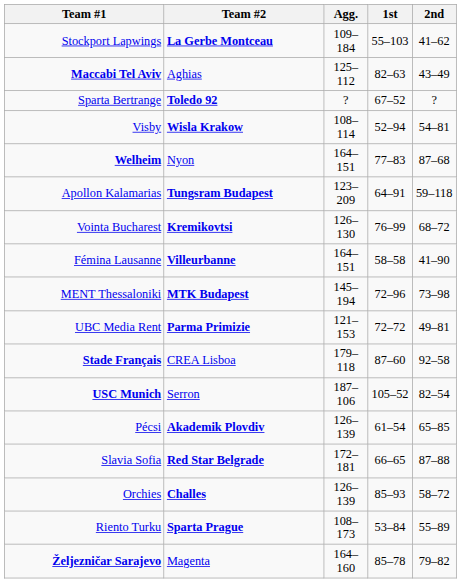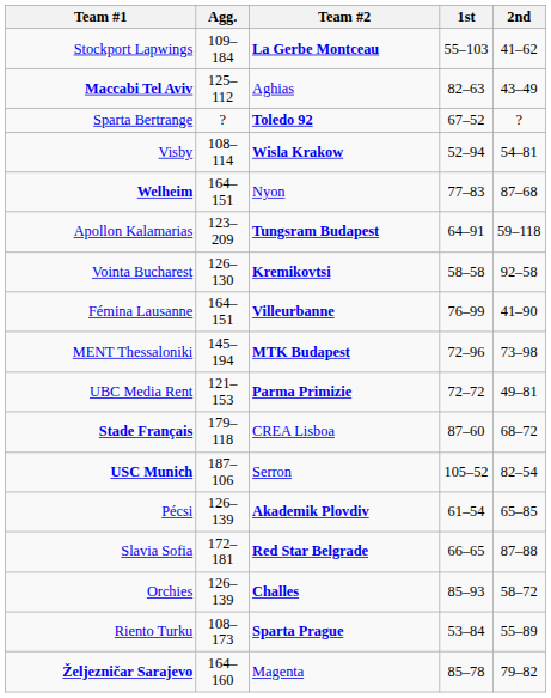 <table class=wikitable style="text-align:center">
 <tr>
 <th width=200>Team #1</th>
+<th width=50>Agg.</th>
 <th width=200>Team #2</th>
-<th width=50>Agg.</th>
 <th width=50>1st</th>
 <th width=50>2nd</th>
 </tr>
 <tr>
 <td align=right><a href='#'>Stockport Lapwings</a> </td>
+<td>109–184</td>
 <td align=left> <strong><a href='#'>La Gerbe Montceau</a></strong></td>
-<td>109–184</td>
 <td align=center>55–103</td>
 <td align=center>41–62</td>
 </tr>
 <tr>
 <td align=right><strong><a href='#'>Maccabi Tel Aviv</a></strong> </td>
+<td>125–112</td>
 <td align=left> <a href='#'>Aghias</a></td>
-<td>125–112</td>
 <td align=center>82–63</td>
 <td align=center>43–49</td>
 </tr>
 <tr>
 <td align=right><a href='#'>Sparta Bertrange</a> </td>
+<td>?</td>
 <td align=left> <strong><a href='#'>Toledo 92</a></strong></td>
-<td>?</td>
 <td align=center>67–52</td>
 <td align=center>?</td>
 </tr>
 <tr>
 <td align=right><a href='#'>Visby</a> </td>
+<td>108–114</td>
 <td align=left> <strong><a href='#'>Wisla Krakow</a></strong></td>
-<td>108–114</td>
 <td align=center>52–94</td>
 <td align=center>54–81</td>
 </tr>
 <tr>
 <td align=right><strong><a href='#'>Welheim</a></strong> </td>
+<td>164–151</td>
 <td align=left> <a href='#'>Nyon</a></td>
-<td>164–151</td>
 <td align=center>77–83</td>
 <td align=center>87–68</td>
 </tr>
 <tr>
 <td align=right><a href='#'>Apollon Kalamarias</a> </td>
+<td>123–209</td>
 <td align=left> <strong><a href='#'>Tungsram Budapest</a></strong></td>
-<td>123–209</td>
 <td align=center>64–91</td>
 <td align=center>59–118</td>
 </tr>
 <tr>
 <td align=right><a href='#'>Vointa Bucharest</a> </td>
+<td>126–130</td>
 <td align=left> <strong><a href='#'>Kremikovtsi</a></strong></td>
-<td>126–130</td>
-<td align=center>76–99</td>
-<td align=center>68–72</td>
+<td align=center>58–58</td>
+<td align=center>92–58</td>
 </tr>
 <tr>
 <td align=right><a href='#'>Fémina Lausanne</a> </td>
+<td>164–151</td>
 <td align=left> <strong><a href='#'>Villeurbanne</a></strong></td>
-<td>164–151</td>
-<td align=center>58–58</td>
+<td align=center>76–99</td>
 <td align=center>41–90</td>
 </tr>
 <tr>
 <td align=right><a href='#'>MENT Thessaloniki</a> </td>
+<td>145–194</td>
 <td align=left> <strong><a href='#'>MTK Budapest</a></strong></td>
-<td>145–194</td>
 <td align=center>72–96</td>
 <td align=center>73–98</td>
 </tr>
 <tr>
 <td align=right><a href='#'>UBC Media Rent</a> </td>
+<td>121–153</td>
 <td align=left> <strong><a href='#'>Parma Primizie</a></strong></td>
-<td>121–153</td>
 <td align=center>72–72</td>
 <td align=center>49–81</td>
 </tr>
 <tr>
 <td align=right><strong><a href='#'>Stade Français</a></strong> </td>
+<td>179–118</td>
 <td align=left> <a href='#'>CREA Lisboa</a></td>
-<td>179–118</td>
 <td align=center>87–60</td>
-<td align=center>92–58</td>
+<td align=center>68–72</td>
 </tr>
 <tr>
 <td align=right><strong><a href='#'>USC Munich</a></strong> </td>
+<td>187–106</td>
 <td align=left> <a href='#'>Serron</a></td>
-<td>187–106</td>
 <td align=center>105–52</td>
 <td align=center>82–54</td>
 </tr>
 <tr>
 <td align=right><a href='#'>Pécsi</a> </td>
+<td>126–139</td>
 <td align=left> <strong><a href='#'>Akademik Plovdiv</a></strong></td>
-<td>126–139</td>
 <td align=center>61–54</td>
 <td align=center>65–85</td>
 </tr>
 <tr>
 <td align=right><a href='#'>Slavia Sofia</a> </td>
+<td>172–181</td>
 <td align=left> <strong><a href='#'>Red Star Belgrade</a></strong></td>
-<td>172–181</td>
 <td align=center>66–65</td>
 <td align=center>87–88</td>
 </tr>
 <tr>
 <td align=right><a href='#'>Orchies</a> </td>
+<td>126–139</td>
 <td align=left> <strong><a href='#'>Challes</a></strong></td>
-<td>126–139</td>
 <td align=center>85–93</td>
 <td align=center>58–72</td>
 </tr>
 <tr>
 <td align=right><a href='#'>Riento Turku</a> </td>
+<td>108–173</td>
 <td align=left> <strong><a href='#'>Sparta Prague</a></strong></td>
-<td>108–173</td>
 <td align=center>53–84</td>
 <td align=center>55–89</td>
 </tr>
 <tr>
 <td align=right><strong><a href='#'>Željezničar Sarajevo</a></strong> </td>
+<td>164–160</td>
 <td align=left> <a href='#'>Magenta</a></td>
-<td>164–160</td>
 <td align=center>85–78</td>
 <td align=center>79–82</td>
 </tr>
 </table>
